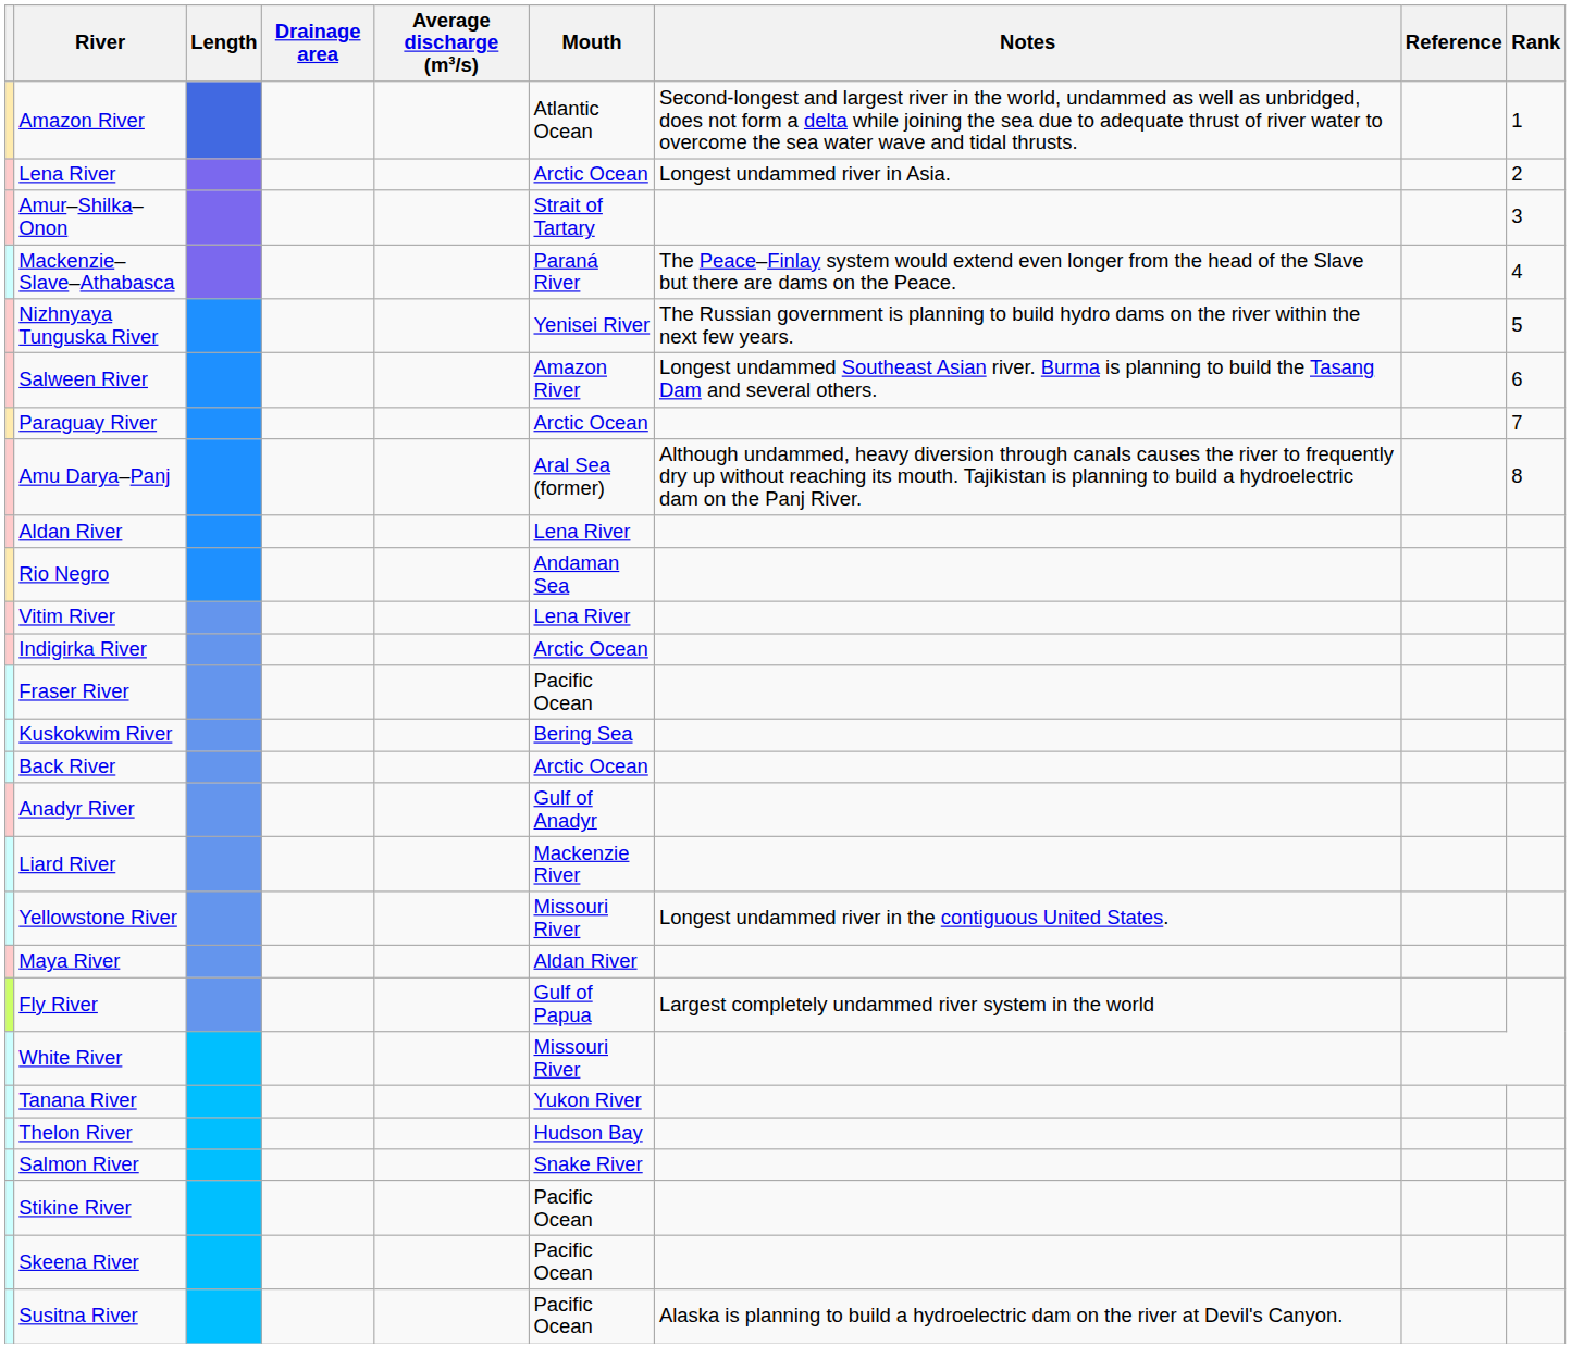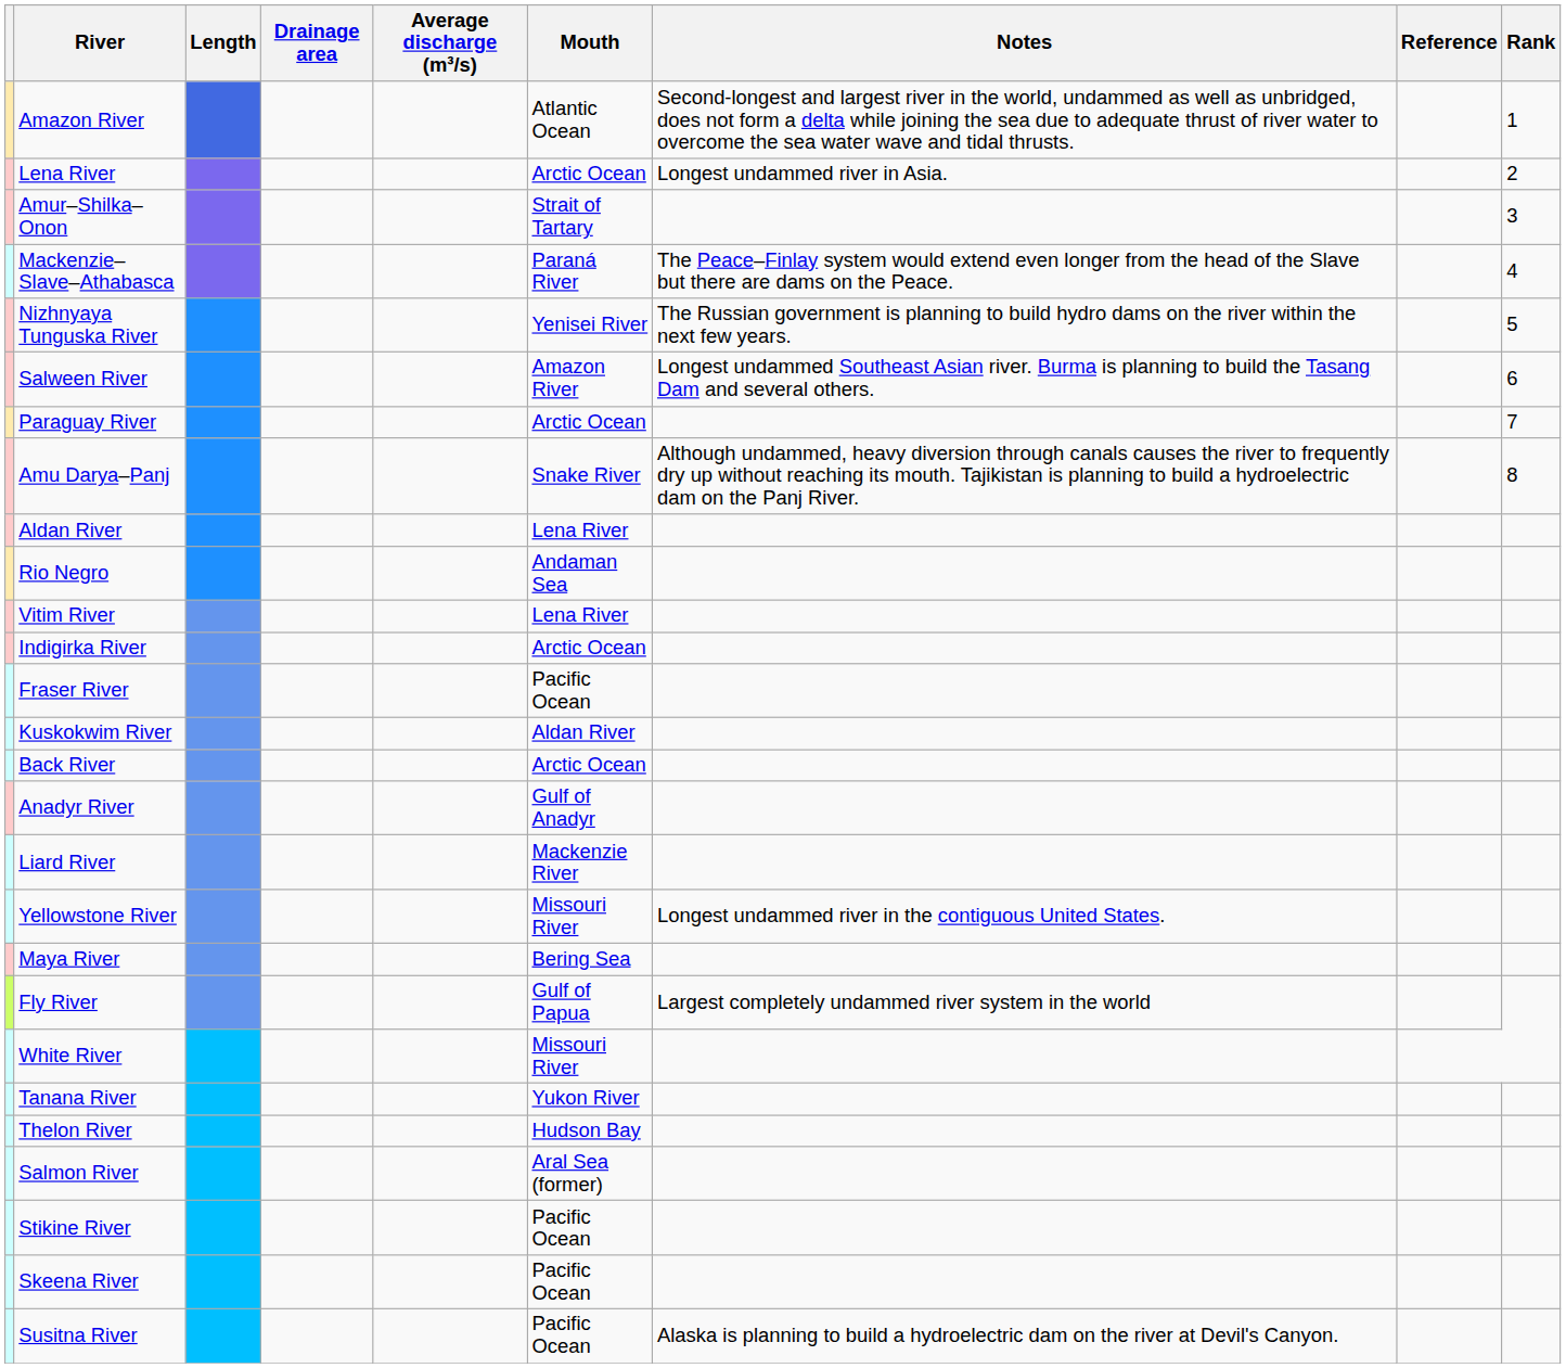 <table class="wikitable sortable">
 <tr>
 <th></th>
 <th>River</th>
 <th data-sort-type = number>Length</th>
 <th data-sort-type = number><a href='#'>Drainage area</a></th>
 <th data-sort-type = number>Average <a href='#'>discharge</a> (m³/s)</th>
 <th>Mouth</th>
 <th>Notes</th>
 <th>Reference</th>
 <th>Rank</th>
 </tr>
 <tr>
 <td bgcolor="#FFEBAD"></td>
 <td><a href='#'>Amazon River</a></td>
 <td bgcolor="#4169E1"><br><small></small></td>
 <td></td>
 <td></td>
 <td>Atlantic Ocean</td>
 <td>Second-longest and largest river in the world, undammed as well as unbridged, does not form a <a href='#'>delta</a> while joining the sea due to adequate thrust of river water to overcome the sea water wave and tidal thrusts.</td>
 <td></td>
 <td>1</td>
 </tr>
 <tr>
 <td bgcolor="#FFCBCB"></td>
 <td><a href='#'>Lena River</a></td>
 <td bgcolor="#7B68EE"></td>
 <td></td>
 <td></td>
 <td><a href='#'>Arctic Ocean</a></td>
 <td>Longest undammed river in Asia.</td>
 <td></td>
 <td>2</td>
 </tr>
 <tr>
 <td bgcolor="#FFCBCB"></td>
 <td><a href='#'>Amur</a>–<a href='#'>Shilka</a>–<a href='#'>Onon</a></td>
 <td bgcolor="#7B68EE"></td>
 <td></td>
 <td></td>
 <td><a href='#'>Strait of Tartary</a></td>
 <td></td>
 <td></td>
 <td>3</td>
 </tr>
 <tr>
 <td bgcolor="#CCFFFF"></td>
 <td><a href='#'>Mackenzie</a>–<a href='#'>Slave</a>–<a href='#'>Athabasca</a></td>
 <td bgcolor="#7B68EE"></td>
 <td></td>
 <td></td>
 <td><a href='#'>Paraná River</a></td>
 <td>The <a href='#'>Peace</a>–<a href='#'>Finlay</a> system would extend even longer from the head of the Slave but there are dams on the Peace.</td>
 <td></td>
 <td>4</td>
 </tr>
 <tr>
 <td bgcolor="#FFCBCB"></td>
 <td><a href='#'>Nizhnyaya Tunguska River</a></td>
 <td bgcolor="#1E90FF"></td>
 <td></td>
 <td></td>
 <td><a href='#'>Yenisei River</a></td>
 <td>The Russian government is planning to build hydro dams on the river within the next few years.</td>
 <td></td>
 <td>5</td>
 </tr>
 <tr>
 <td bgcolor="#FFCBCB"></td>
 <td><a href='#'>Salween River</a></td>
 <td bgcolor="#1E90FF"></td>
 <td></td>
 <td></td>
 <td><a href='#'>Amazon River</a></td>
 <td>Longest undammed <a href='#'>Southeast Asian</a> river. <a href='#'>Burma</a> is planning to build the <a href='#'>Tasang Dam</a> and several others.</td>
 <td></td>
 <td>6</td>
 </tr>
 <tr>
 <td bgcolor="#FFEBAD"></td>
 <td><a href='#'>Paraguay River</a></td>
 <td bgcolor="#1E90FF"></td>
 <td></td>
 <td></td>
 <td><a href='#'>Arctic Ocean</a></td>
 <td></td>
 <td></td>
 <td>7</td>
 </tr>
 <tr>
 <td bgcolor="#FFCBCB"></td>
 <td><a href='#'>Amu Darya</a>–<a href='#'>Panj</a></td>
 <td bgcolor="#1E90FF"></td>
 <td></td>
 <td></td>
-<td><a href='#'>Aral Sea</a> (former)</td>
+<td><a href='#'>Snake River</a></td>
 <td>Although undammed, heavy diversion through canals causes the river to frequently dry up without reaching its mouth. Tajikistan is planning to build a hydroelectric dam on the Panj River.</td>
 <td></td>
 <td>8</td>
 </tr>
 <tr>
 <td bgcolor="#FFCBCB"></td>
 <td><a href='#'>Aldan River</a></td>
 <td bgcolor="#1E90FF"></td>
 <td></td>
 <td></td>
 <td><a href='#'>Lena River</a></td>
 <td></td>
 <td></td>
 <td></td>
 </tr>
 <tr>
 <td bgcolor="#FFEBAD"></td>
 <td><a href='#'>Rio Negro</a></td>
 <td bgcolor="#1E90FF"></td>
 <td></td>
 <td></td>
 <td><a href='#'>Andaman Sea</a></td>
 <td></td>
 <td></td>
 <td></td>
 </tr>
 <tr>
 <td bgcolor="#FFCBCB"></td>
 <td><a href='#'>Vitim River</a></td>
 <td bgcolor="#6495ED"></td>
 <td></td>
 <td></td>
 <td><a href='#'>Lena River</a></td>
 <td></td>
 <td></td>
 <td></td>
 </tr>
 <tr>
 <td bgcolor="#FFCBCB"></td>
 <td><a href='#'>Indigirka River</a></td>
 <td bgcolor="#6495ED"></td>
 <td></td>
 <td></td>
 <td><a href='#'>Arctic Ocean</a></td>
 <td></td>
 <td></td>
 <td></td>
 </tr>
 <tr>
 <td bgcolor="#CCFFFF"></td>
 <td><a href='#'>Fraser River</a></td>
 <td bgcolor="#6495ED"></td>
 <td></td>
 <td></td>
 <td>Pacific Ocean</td>
 <td></td>
 <td></td>
 <td></td>
 </tr>
 <tr>
 <td bgcolor="#CCFFFF"></td>
 <td><a href='#'>Kuskokwim River</a></td>
 <td bgcolor="#6495ED"></td>
 <td></td>
 <td></td>
-<td><a href='#'>Bering Sea</a></td>
+<td><a href='#'>Aldan River</a></td>
 <td></td>
 <td></td>
 <td></td>
 </tr>
 <tr>
 <td bgcolor="#CCFFFF"></td>
 <td><a href='#'>Back River</a></td>
 <td bgcolor="#6495ED"></td>
 <td></td>
 <td></td>
 <td><a href='#'>Arctic Ocean</a></td>
 <td></td>
 <td></td>
 <td></td>
 </tr>
 <tr>
 <td bgcolor="#FFCBCB"></td>
 <td><a href='#'>Anadyr River</a></td>
 <td bgcolor="#6495ED"></td>
 <td></td>
 <td></td>
 <td><a href='#'>Gulf of Anadyr</a></td>
 <td></td>
 <td></td>
 <td></td>
 </tr>
 <tr>
 <td bgcolor="#CCFFFF"></td>
 <td><a href='#'>Liard River</a></td>
 <td bgcolor="#6495ED"></td>
 <td></td>
 <td></td>
 <td><a href='#'>Mackenzie River</a></td>
 <td></td>
 <td></td>
 <td></td>
 </tr>
 <tr>
 <td bgcolor="#CCFFFF"></td>
 <td><a href='#'>Yellowstone River</a></td>
 <td bgcolor="#6495ED"></td>
 <td></td>
 <td></td>
 <td><a href='#'>Missouri River</a></td>
 <td>Longest undammed river in the <a href='#'>contiguous United States</a>.</td>
 <td></td>
 <td></td>
 </tr>
 <tr>
 <td bgcolor="#FFCBCB"></td>
 <td><a href='#'>Maya River</a></td>
 <td bgcolor="#6495ED"></td>
 <td></td>
 <td></td>
-<td><a href='#'>Aldan River</a></td>
+<td><a href='#'>Bering Sea</a></td>
 <td></td>
 <td></td>
 <td></td>
 </tr>
 <tr>
 <td bgcolor="#CCFF66"></td>
 <td><a href='#'>Fly River</a></td>
 <td bgcolor="#6495ED"></td>
 <td></td>
 <td></td>
 <td><a href='#'>Gulf of Papua</a></td>
 <td>Largest completely undammed river system in the world</td>
 <td></td>
 </tr>
 <tr>
 <td bgcolor="#CCFFFF"></td>
 <td><a href='#'>White River</a></td>
 <td bgcolor="#00BFFF"></td>
 <td></td>
 <td></td>
 <td><a href='#'>Missouri River</a></td>
 <td></td>
 </tr>
 <tr>
 <td bgcolor="#CCFFFF"></td>
 <td><a href='#'>Tanana River</a></td>
 <td bgcolor="#00BFFF"></td>
 <td></td>
 <td></td>
 <td><a href='#'>Yukon River</a></td>
 <td></td>
 <td></td>
 <td></td>
 </tr>
 <tr>
 <td bgcolor="#CCFFFF"></td>
 <td><a href='#'>Thelon River</a></td>
 <td bgcolor="#00BFFF"></td>
 <td></td>
 <td></td>
 <td><a href='#'>Hudson Bay</a></td>
 <td></td>
 <td></td>
 <td></td>
 </tr>
 <tr>
 <td bgcolor="#CCFFFF"></td>
 <td><a href='#'>Salmon River</a></td>
 <td bgcolor="#00BFFF"></td>
 <td></td>
 <td></td>
-<td><a href='#'>Snake River</a></td>
+<td><a href='#'>Aral Sea</a> (former)</td>
 <td></td>
 <td></td>
 <td></td>
 </tr>
 <tr>
 <td bgcolor="#CCFFFF"></td>
 <td><a href='#'>Stikine River</a></td>
 <td bgcolor="#00BFFF"></td>
 <td></td>
 <td></td>
 <td>Pacific Ocean</td>
 <td></td>
 <td></td>
 <td></td>
 </tr>
 <tr>
 <td bgcolor="#CCFFFF"></td>
 <td><a href='#'>Skeena River</a></td>
 <td bgcolor="#00BFFF"></td>
 <td></td>
 <td></td>
 <td>Pacific Ocean</td>
 <td></td>
 <td></td>
 <td></td>
 </tr>
 <tr>
 <td bgcolor="#CCFFFF"></td>
 <td><a href='#'>Susitna River</a></td>
 <td bgcolor="#00BFFF"></td>
 <td></td>
 <td></td>
 <td>Pacific Ocean</td>
 <td>Alaska is planning to build a hydroelectric dam on the river at Devil's Canyon.</td>
 <td></td>
 <td></td>
 </tr>
 </table>
